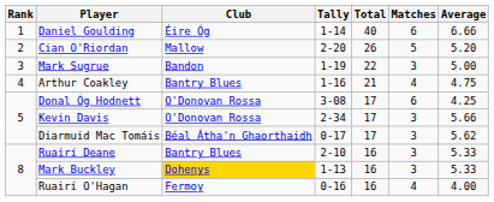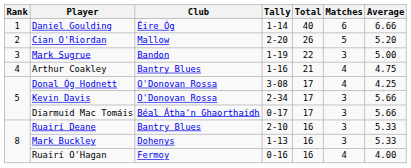 <table class="wikitable">
 <tr>
 <th>Rank</th>
 <th>Player</th>
 <th>Club</th>
 <th>Tally</th>
 <th>Total</th>
 <th>Matches</th>
 <th>Average</th>
 </tr>
 <tr>
 <td rowspan="1" style="text-align:center;">1</td>
 <td><a href='#'>Daniel Goulding</a></td>
 <td><a href='#'>Éire Óg</a></td>
 <td align=center>1-14</td>
 <td align=center>40</td>
 <td align=center>6</td>
 <td align=center>6.66</td>
 </tr>
 <tr>
 <td rowspan="1" style="text-align:center;">2</td>
 <td><a href='#'>Cian O'Riordan</a></td>
 <td><a href='#'>Mallow</a></td>
 <td align=center>2-20</td>
 <td align=center>26</td>
 <td align=center>5</td>
 <td align=center>5.20</td>
 </tr>
 <tr>
 <td rowspan="1" style="text-align:center;">3</td>
 <td><a href='#'>Mark Sugrue</a></td>
 <td><a href='#'>Bandon</a></td>
 <td align=center>1-19</td>
 <td align=center>22</td>
 <td align=center>3</td>
 <td align=center>5.00</td>
 </tr>
 <tr>
 <td rowspan="1" style="text-align:center;">4</td>
 <td>Arthur Coakley</td>
 <td><a href='#'>Bantry Blues</a></td>
 <td align=center>1-16</td>
 <td align=center>21</td>
 <td align=center>4</td>
 <td align=center>4.75</td>
 </tr>
 <tr>
 <td rowspan="3" style="text-align:center;">5</td>
 <td><a href='#'>Donal Óg Hodnett</a></td>
 <td><a href='#'>O'Donovan Rossa</a></td>
 <td align=center>3-08</td>
 <td align=center>17</td>
-<td align=center>6</td>
+<td align=center>4</td>
 <td align=center>4.25</td>
 </tr>
 <tr>
 <td><a href='#'>Kevin Davis</a></td>
 <td><a href='#'>O'Donovan Rossa</a></td>
 <td align=center>2-34</td>
 <td align=center>17</td>
 <td align=center>3</td>
 <td align=center>5.66</td>
 </tr>
 <tr>
 <td>Diarmuid Mac Tomáis</td>
 <td><a href='#'>Béal Átha'n Ghaorthaidh</a></td>
 <td align=center>0-17</td>
 <td align=center>17</td>
 <td align=center>3</td>
-<td align=center>5.62</td>
+<td align=center>5.66</td>
 </tr>
 <tr>
 <td rowspan="3" style="text-align:center;">8</td>
 <td><a href='#'>Ruairí Deane</a></td>
 <td><a href='#'>Bantry Blues</a></td>
 <td align=center>2-10</td>
 <td align=center>16</td>
 <td align=center>3</td>
 <td align=center>5.33</td>
 </tr>
 <tr>
 <td><a href='#'>Mark Buckley</a></td>
-<td style="background: gold;"><a href='#'>Dohenys</a></td>
+<td><a href='#'>Dohenys</a></td>
 <td align=center>1-13</td>
 <td align=center>16</td>
 <td align=center>3</td>
 <td align=center>5.33</td>
 </tr>
 <tr>
 <td>Ruairí O'Hagan</td>
 <td><a href='#'>Fermoy</a></td>
 <td align=center>0-16</td>
 <td align=center>16</td>
 <td align=center>4</td>
 <td align=center>4.00</td>
 </tr>
 </table>
